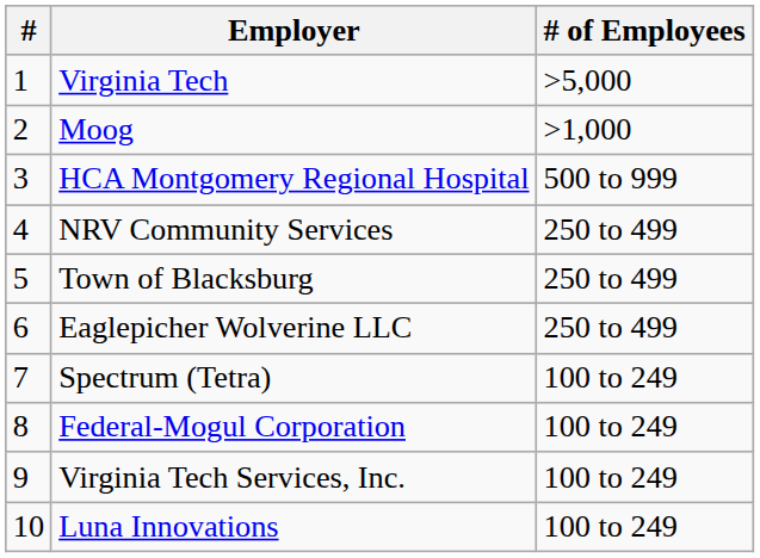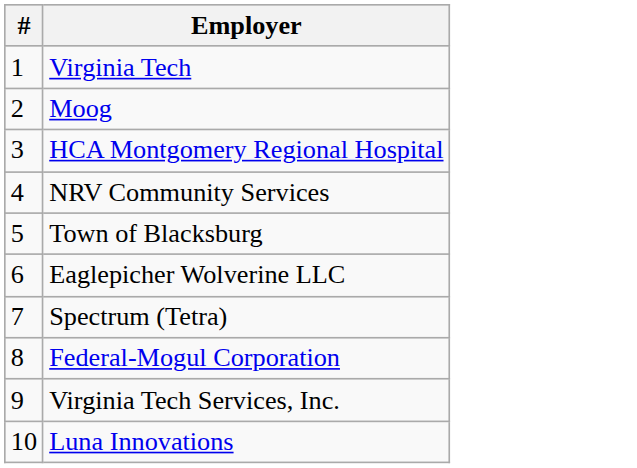 <table class="wikitable">
 <tr>
 <th>#</th>
 <th>Employer</th>
-<th># of Employees</th>
 </tr>
 <tr>
 <td>1</td>
 <td><a href='#'>Virginia Tech</a></td>
-<td>>5,000</td>
 </tr>
 <tr>
 <td>2</td>
 <td><a href='#'>Moog</a></td>
-<td>>1,000</td>
 </tr>
 <tr>
 <td>3</td>
 <td><a href='#'>HCA Montgomery Regional Hospital</a></td>
-<td>500 to 999</td>
 </tr>
 <tr>
 <td>4</td>
 <td>NRV Community Services</td>
-<td>250 to 499</td>
 </tr>
 <tr>
 <td>5</td>
 <td>Town of Blacksburg</td>
-<td>250 to 499</td>
 </tr>
 <tr>
 <td>6</td>
 <td>Eaglepicher Wolverine LLC</td>
-<td>250 to 499</td>
 </tr>
 <tr>
 <td>7</td>
 <td>Spectrum (Tetra)</td>
-<td>100 to 249</td>
 </tr>
 <tr>
 <td>8</td>
 <td><a href='#'>Federal-Mogul Corporation</a></td>
-<td>100 to 249</td>
 </tr>
 <tr>
 <td>9</td>
 <td>Virginia Tech Services, Inc.</td>
-<td>100 to 249</td>
 </tr>
 <tr>
 <td>10</td>
 <td><a href='#'>Luna Innovations</a></td>
-<td>100 to 249</td>
 </tr>
 </table>
